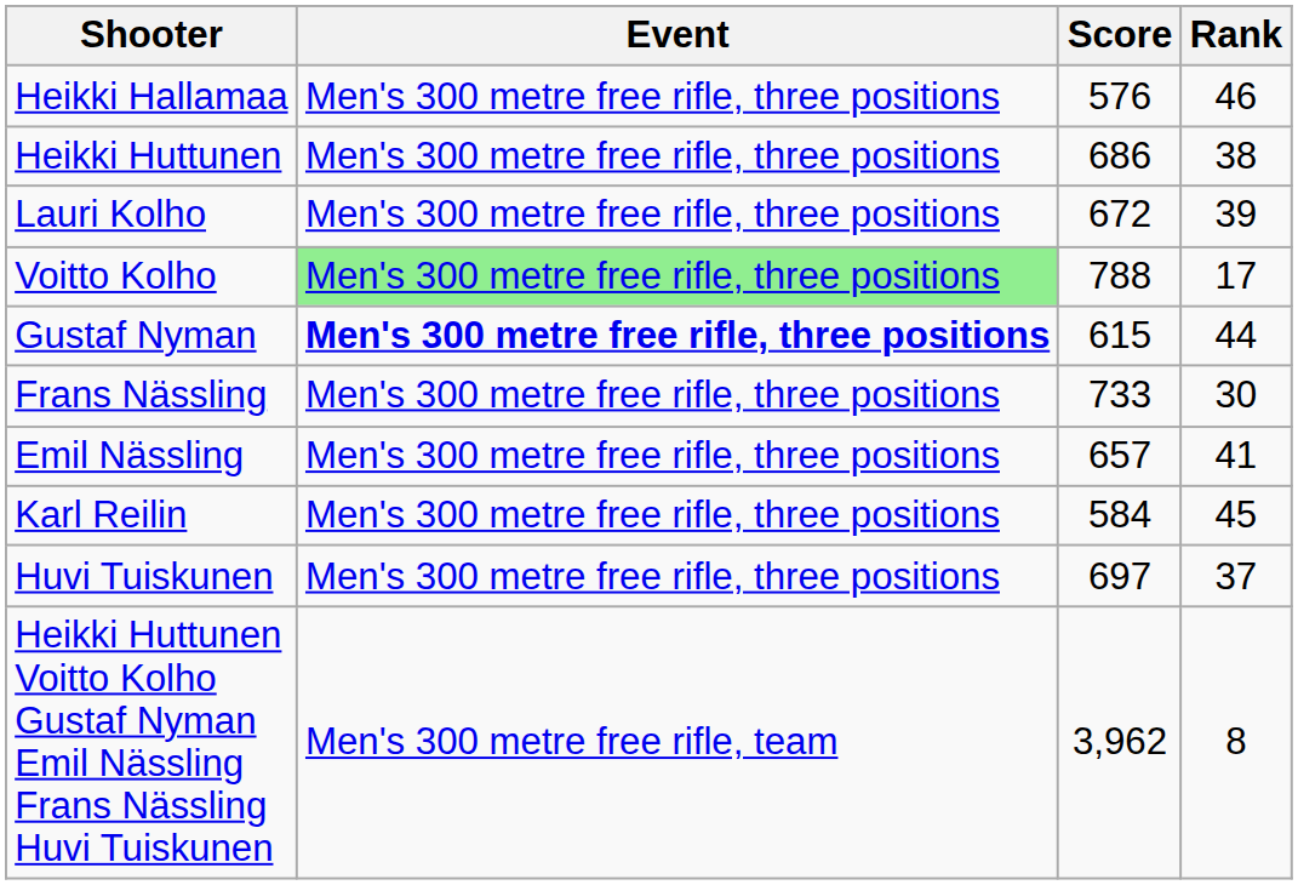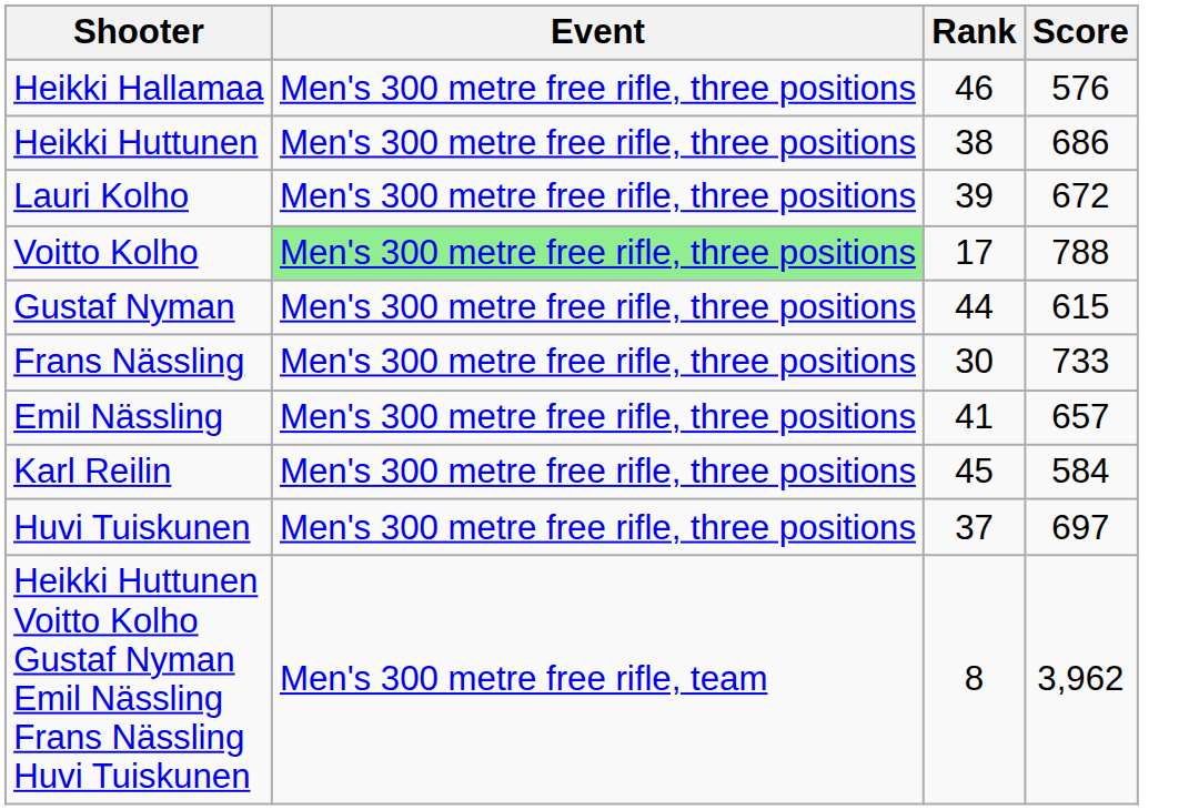 <table class="wikitable">
 <tr>
 <th>Shooter</th>
 <th>Event</th>
+<th>Rank</th>
 <th>Score</th>
-<th>Rank</th>
 </tr>
 <tr align=center>
 <td align=left><a href='#'>Heikki Hallamaa</a></td>
 <td align=left><a href='#'>Men's 300 metre free rifle, three positions</a></td>
+<td>46</td>
 <td>576</td>
-<td>46</td>
 </tr>
 <tr align=center>
 <td align=left><a href='#'>Heikki Huttunen</a></td>
 <td align=left><a href='#'>Men's 300 metre free rifle, three positions</a></td>
+<td>38</td>
 <td>686</td>
-<td>38</td>
 </tr>
 <tr align=center>
 <td align=left><a href='#'>Lauri Kolho</a></td>
 <td align=left><a href='#'>Men's 300 metre free rifle, three positions</a></td>
+<td>39</td>
 <td>672</td>
-<td>39</td>
 </tr>
 <tr align=center>
 <td align=left><a href='#'>Voitto Kolho</a></td>
 <td align=left style="background: lightgreen;"><a href='#'>Men's 300 metre free rifle, three positions</a></td>
+<td>17</td>
 <td>788</td>
-<td>17</td>
 </tr>
 <tr align=center>
 <td align=left><a href='#'>Gustaf Nyman</a></td>
-<td align=left><strong><a href='#'>Men's 300 metre free rifle, three positions</a></strong></td>
+<td align=left><a href='#'>Men's 300 metre free rifle, three positions</a></td>
+<td>44</td>
 <td>615</td>
-<td>44</td>
 </tr>
 <tr align=center>
 <td align=left><a href='#'>Frans Nässling</a></td>
 <td align=left><a href='#'>Men's 300 metre free rifle, three positions</a></td>
+<td>30</td>
 <td>733</td>
-<td>30</td>
 </tr>
 <tr align=center>
 <td align=left><a href='#'>Emil Nässling</a></td>
 <td align=left><a href='#'>Men's 300 metre free rifle, three positions</a></td>
+<td>41</td>
 <td>657</td>
-<td>41</td>
 </tr>
 <tr align=center>
 <td align=left><a href='#'>Karl Reilin</a></td>
 <td align=left><a href='#'>Men's 300 metre free rifle, three positions</a></td>
+<td>45</td>
 <td>584</td>
-<td>45</td>
 </tr>
 <tr align=center>
 <td align=left><a href='#'>Huvi Tuiskunen</a></td>
 <td align=left><a href='#'>Men's 300 metre free rifle, three positions</a></td>
+<td>37</td>
 <td>697</td>
-<td>37</td>
 </tr>
 <tr align=center>
 <td align=left><a href='#'>Heikki Huttunen</a><br><a href='#'>Voitto Kolho</a><br><a href='#'>Gustaf Nyman</a><br><a href='#'>Emil Nässling</a><br><a href='#'>Frans Nässling</a><br><a href='#'>Huvi Tuiskunen</a></td>
 <td align=left><a href='#'>Men's 300 metre free rifle, team</a></td>
+<td>8</td>
 <td>3,962</td>
-<td>8</td>
 </tr>
 </table>
